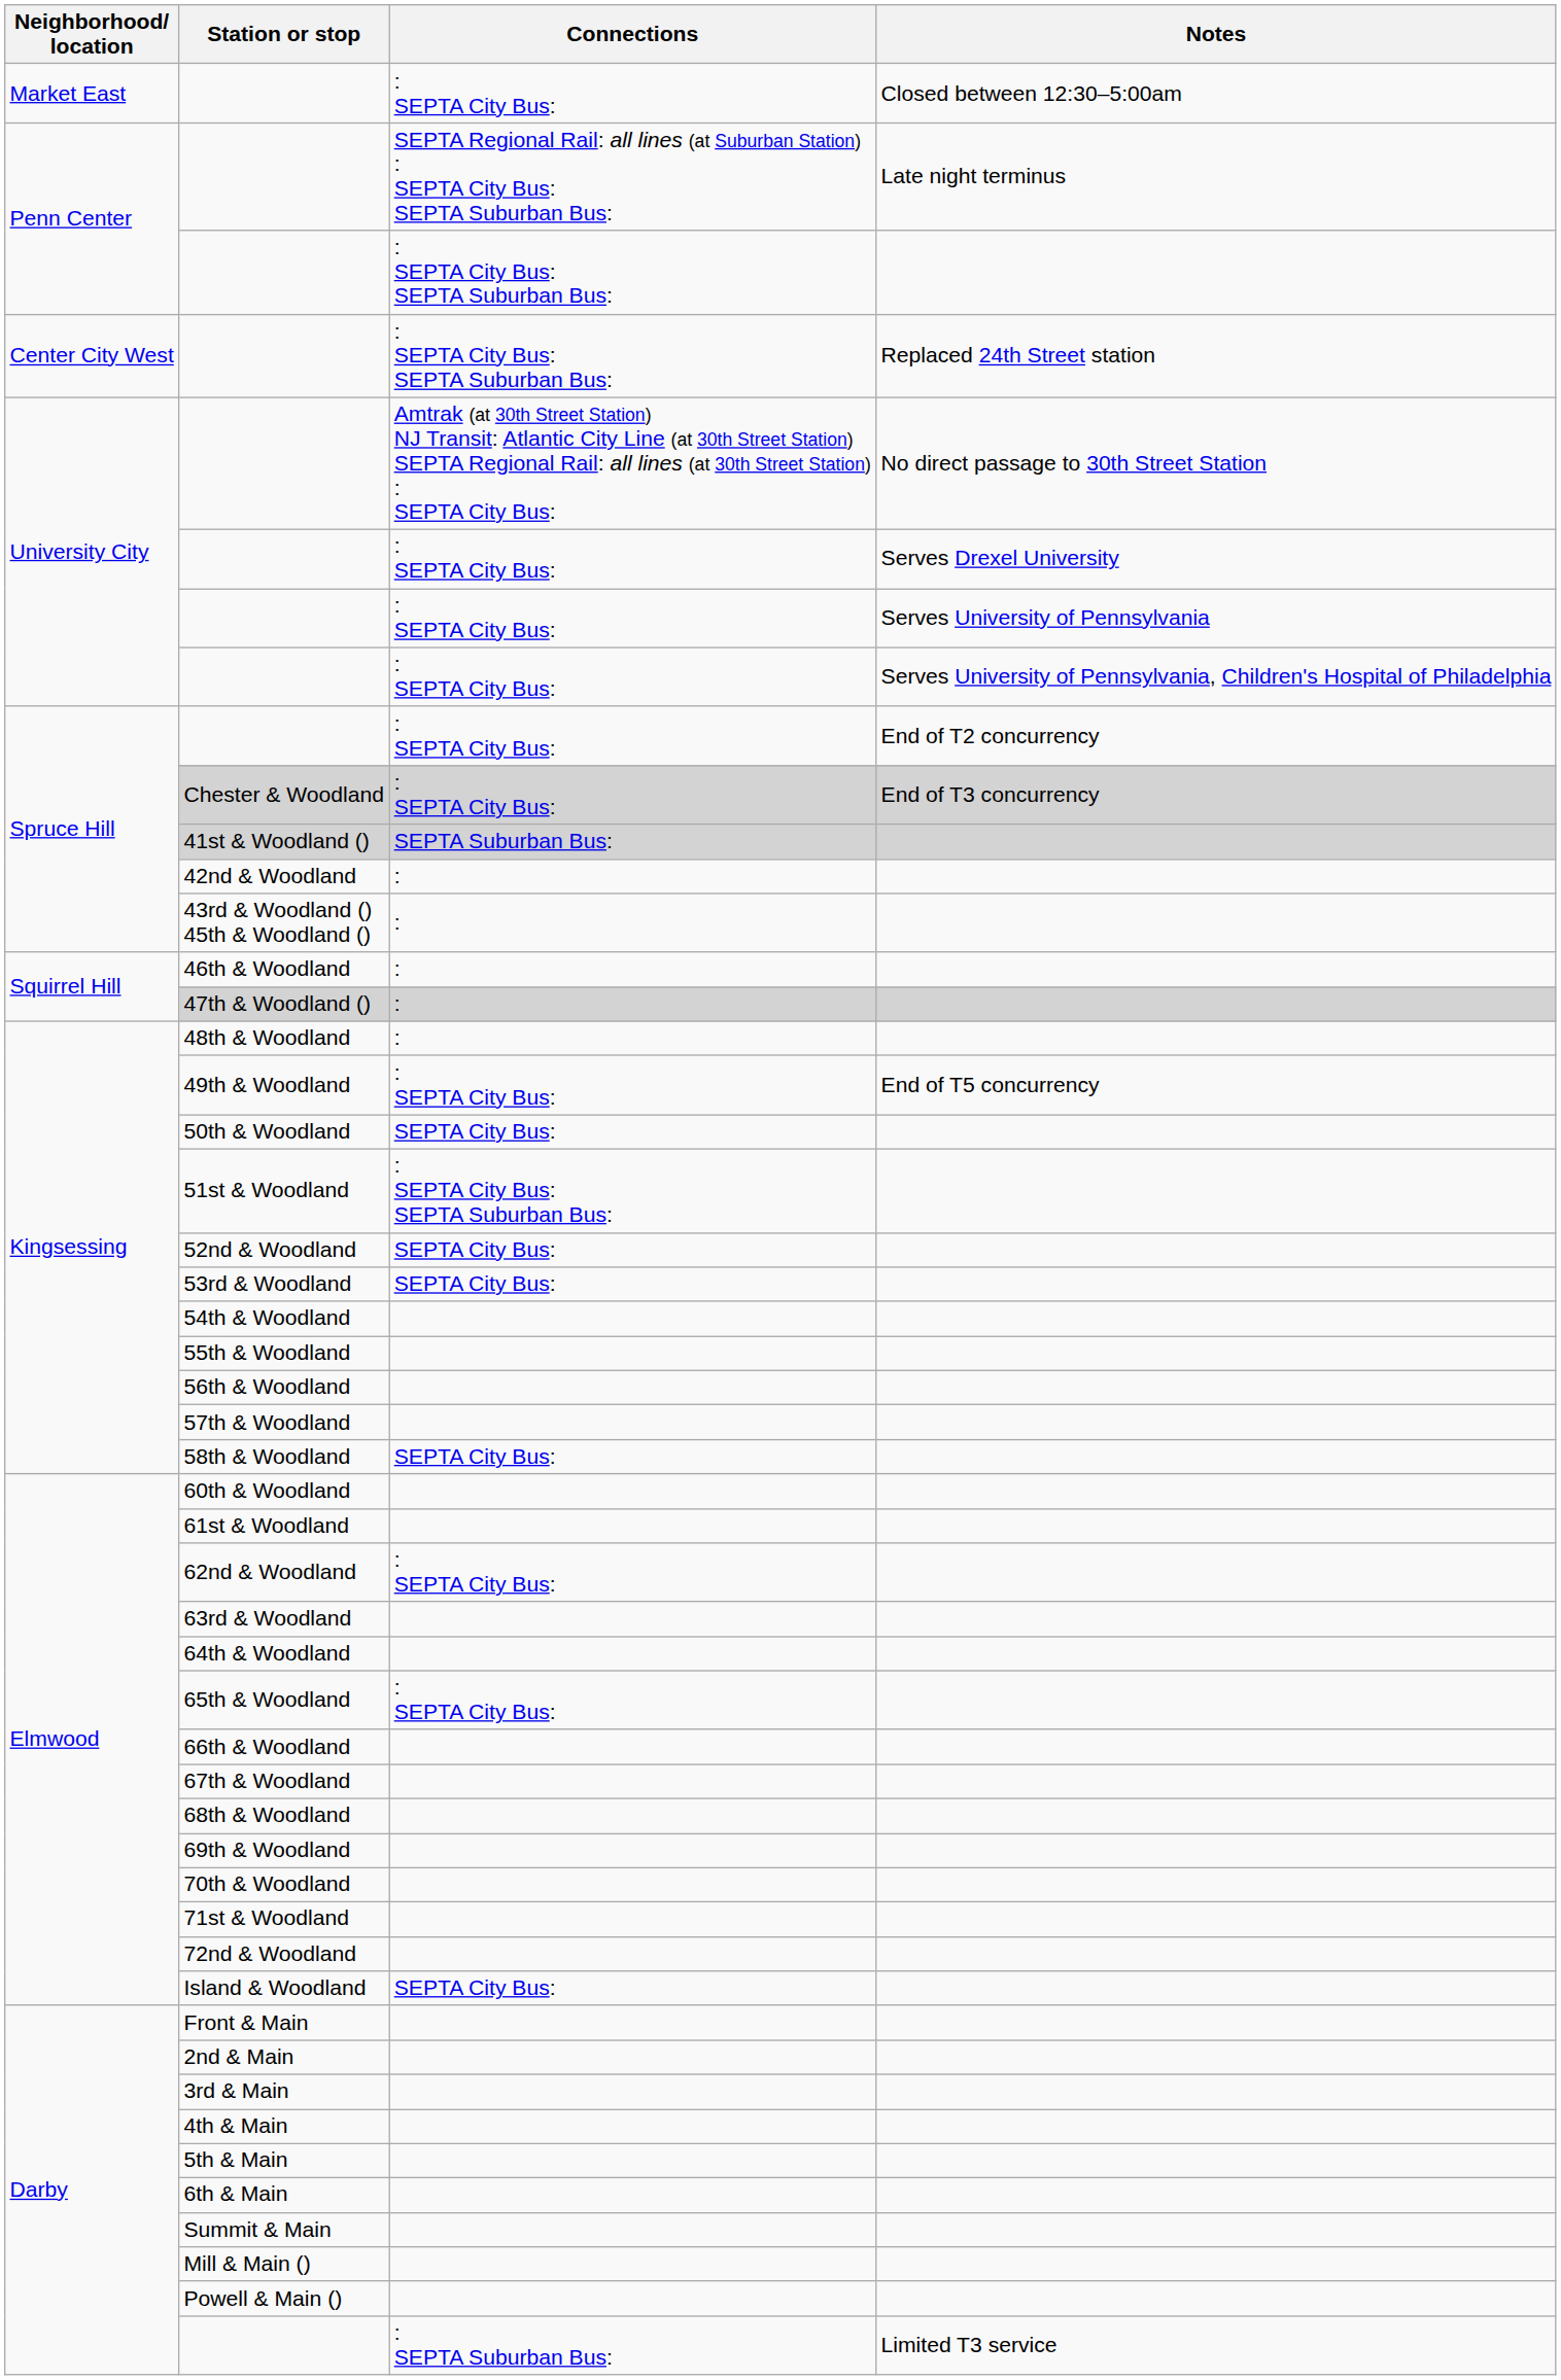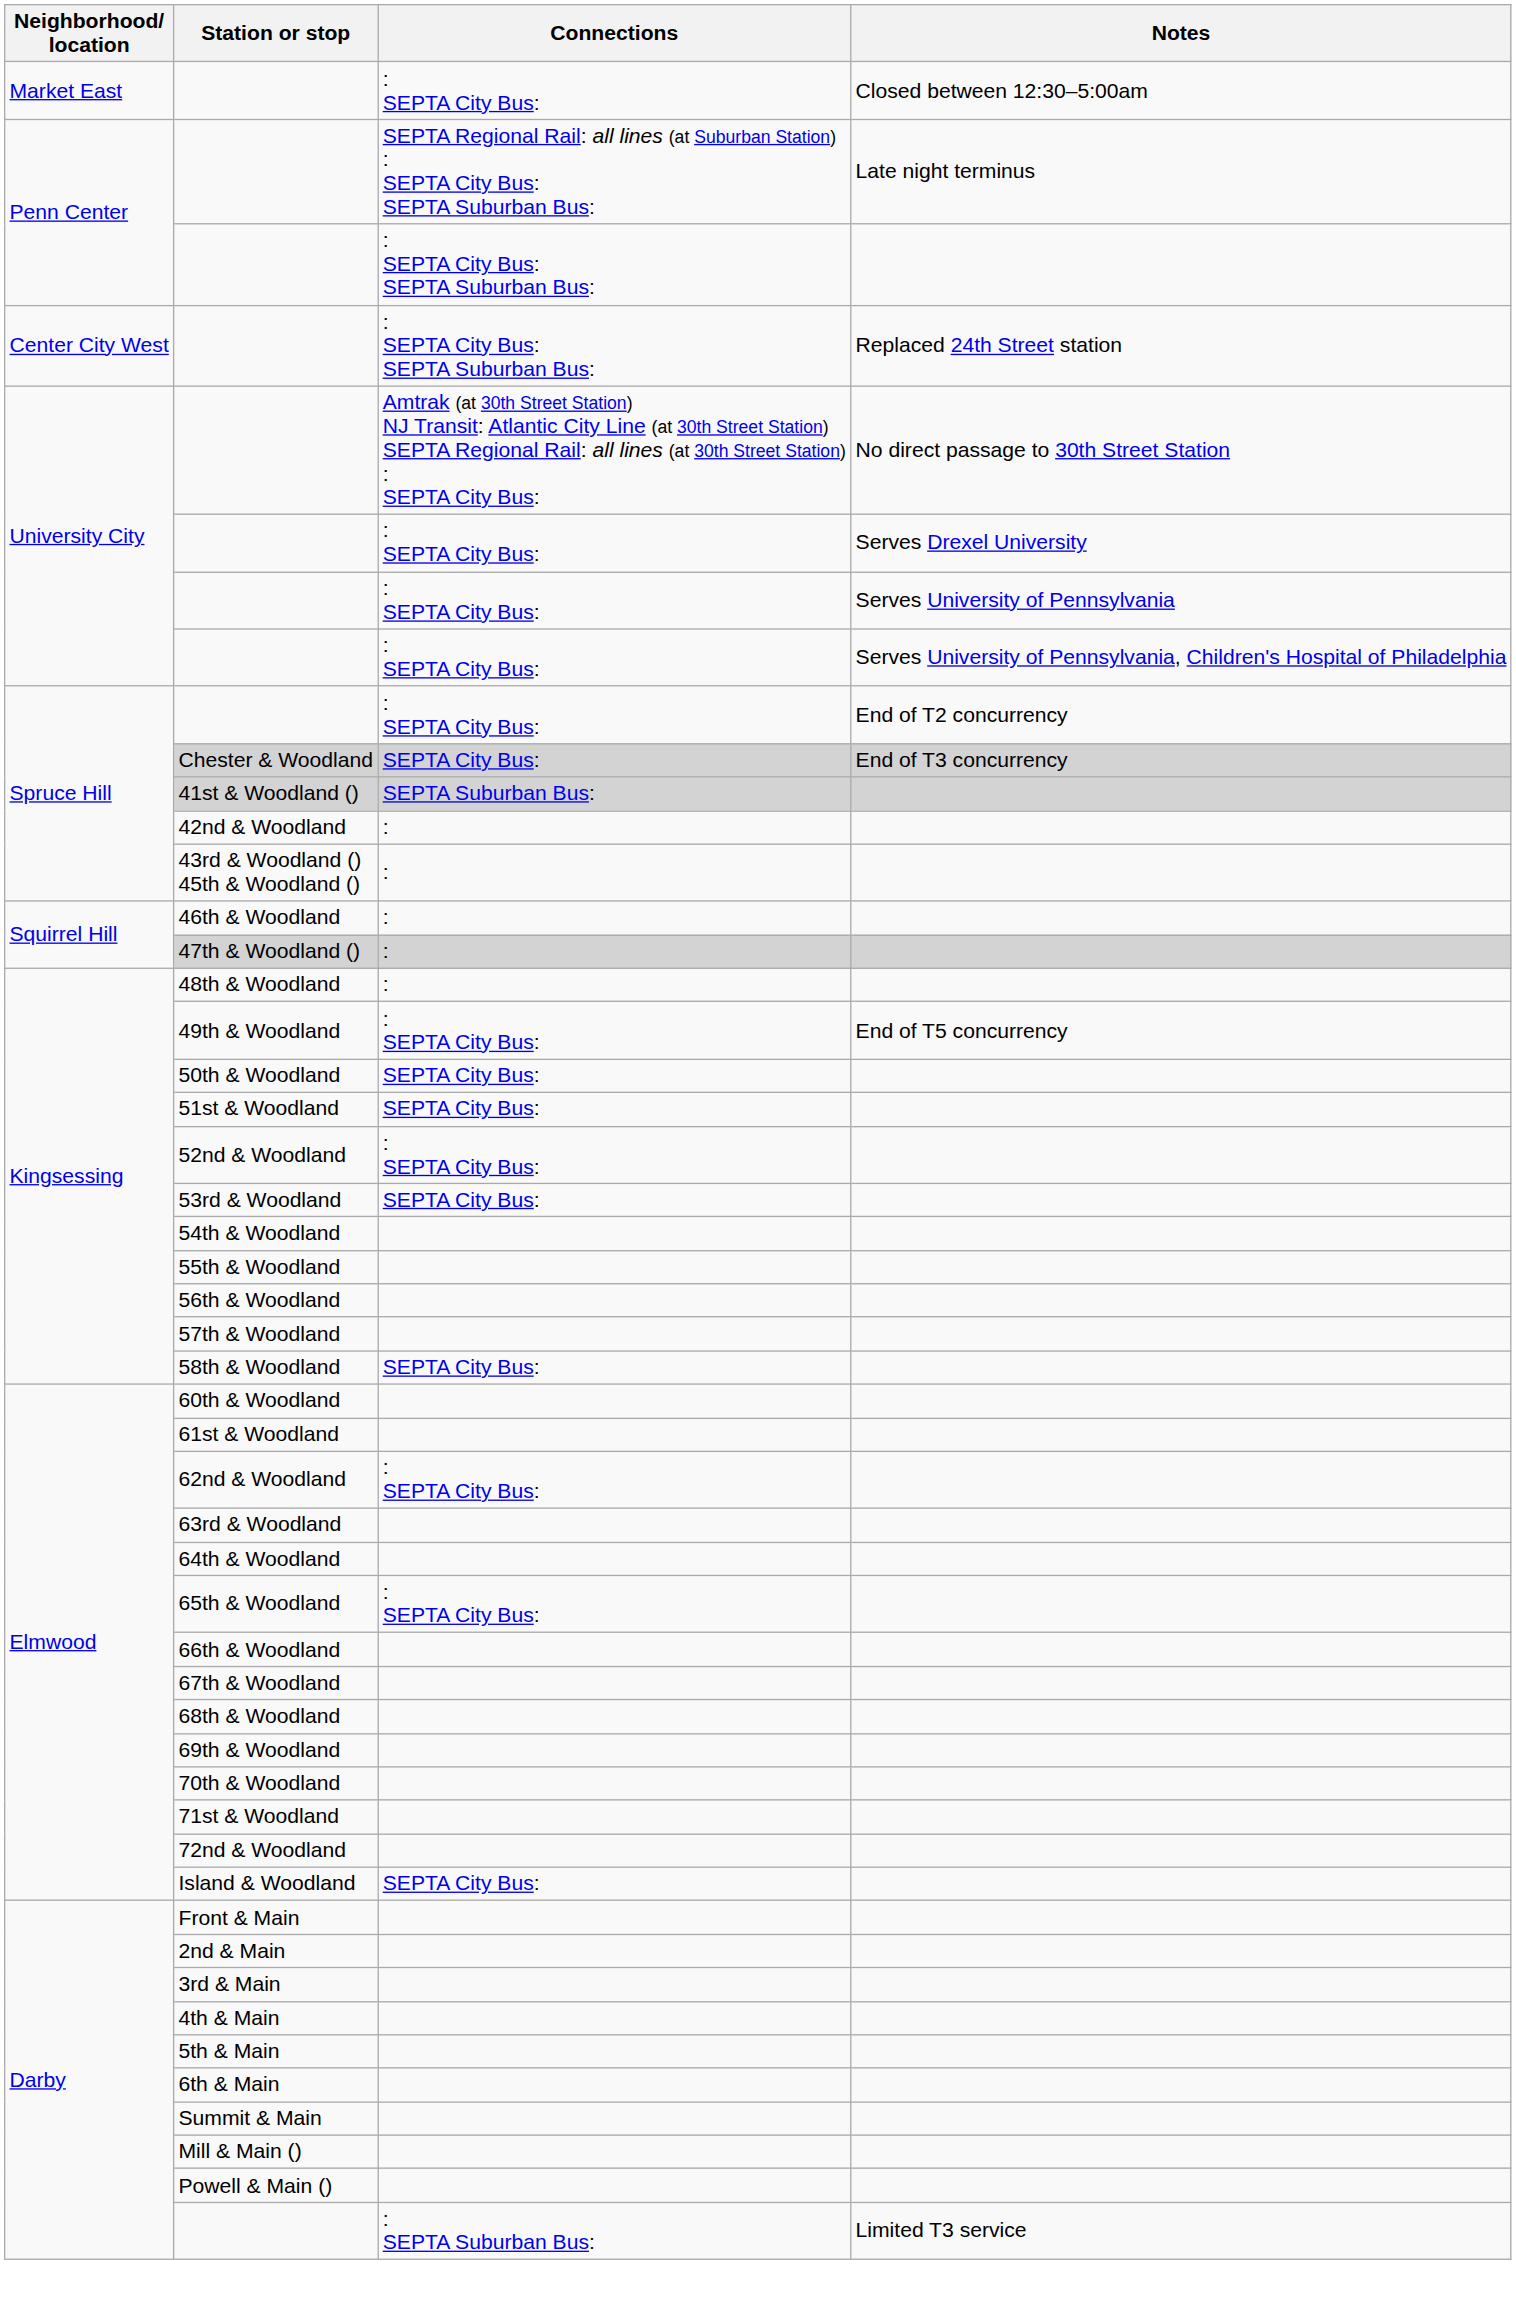 <table class="wikitable">
 <tr>
 <th>Neighborhood/<br>location</th>
 <th>Station or stop</th>
 <th>Connections</th>
 <th>Notes</th>
 </tr>
 <tr>
 <td><a href='#'>Market East</a></td>
 <td></td>
 <td>:     <br> <a href='#'>SEPTA City Bus</a>: </td>
 <td>Closed between 12:30–5:00am</td>
 </tr>
 <tr>
 <td rowspan=2><a href='#'>Penn Center</a></td>
 <td></td>
 <td> <a href='#'>SEPTA Regional Rail</a>: <em>all lines</em> <small>(at <a href='#'>Suburban Station</a>)</small><br>:      <br> <a href='#'>SEPTA City Bus</a>: <br> <a href='#'>SEPTA Suburban Bus</a>: </td>
 <td>Late night terminus</td>
 </tr>
 <tr>
 <td></td>
 <td>:    <br> <a href='#'>SEPTA City Bus</a>: <br> <a href='#'>SEPTA Suburban Bus</a>: </td>
 <td></td>
 </tr>
 <tr>
 <td><a href='#'>Center City West</a></td>
 <td></td>
 <td>:    <br> <a href='#'>SEPTA City Bus</a>: <br> <a href='#'>SEPTA Suburban Bus</a>: </td>
 <td>Replaced <a href='#'>24th Street</a> station</td>
 </tr>
 <tr>
 <td rowspan=4><a href='#'>University City</a></td>
 <td></td>
 <td> <a href='#'>Amtrak</a> <small>(at <a href='#'>30th Street Station</a>)</small><br> <a href='#'>NJ Transit</a>:  <a href='#'>Atlantic City Line</a> <small>(at <a href='#'>30th Street Station</a>)</small><br> <a href='#'>SEPTA Regional Rail</a>: <em>all lines</em> <small>(at <a href='#'>30th Street Station</a>)</small><br>:     <br> <a href='#'>SEPTA City Bus</a>: </td>
 <td>No direct passage to <a href='#'>30th Street Station</a></td>
 </tr>
 <tr>
 <td></td>
 <td>:    <br> <a href='#'>SEPTA City Bus</a>: </td>
 <td>Serves <a href='#'>Drexel University</a></td>
 </tr>
 <tr>
 <td></td>
 <td>:   <br> <a href='#'>SEPTA City Bus</a>: </td>
 <td>Serves <a href='#'>University of Pennsylvania</a></td>
 </tr>
 <tr>
 <td></td>
 <td>:   <br> <a href='#'>SEPTA City Bus</a>: </td>
 <td>Serves <a href='#'>University of Pennsylvania</a>, <a href='#'>Children's Hospital of Philadelphia</a></td>
 </tr>
 <tr>
 <td rowspan=5><a href='#'>Spruce Hill</a></td>
 <td></td>
 <td>:   <br> <a href='#'>SEPTA City Bus</a>: </td>
 <td>End of T2 concurrency</td>
 </tr>
 <tr bgcolor=lightgray>
 <td>Chester & Woodland</td>
-<td>:  <br> <a href='#'>SEPTA City Bus</a>: </td>
+<td> <a href='#'>SEPTA City Bus</a>: </td>
 <td>End of T3 concurrency</td>
 </tr>
 <tr bgcolor=lightgray>
 <td>41st & Woodland ()</td>
 <td> <a href='#'>SEPTA Suburban Bus</a>: </td>
 <td></td>
 </tr>
 <tr>
 <td>42nd & Woodland</td>
 <td>: </td>
 <td></td>
 </tr>
 <tr>
 <td>43rd & Woodland ()<br>45th & Woodland ()</td>
 <td>: </td>
 <td></td>
 </tr>
 <tr>
 <td rowspan=2><a href='#'>Squirrel Hill</a></td>
 <td>46th & Woodland</td>
 <td>: </td>
 <td></td>
 </tr>
 <tr bgcolor=lightgray>
 <td>47th & Woodland ()</td>
 <td>: </td>
 <td></td>
 </tr>
 <tr>
 <td rowspan=11><a href='#'>Kingsessing</a></td>
 <td>48th & Woodland</td>
 <td>: </td>
 <td></td>
 </tr>
 <tr>
 <td>49th & Woodland</td>
 <td>: <br> <a href='#'>SEPTA City Bus</a>: </td>
 <td>End of T5 concurrency</td>
 </tr>
 <tr>
 <td>50th & Woodland</td>
 <td> <a href='#'>SEPTA City Bus</a>: </td>
 <td></td>
 </tr>
 <tr>
 <td>51st & Woodland</td>
-<td>:    <br> <a href='#'>SEPTA City Bus</a>: <br> <a href='#'>SEPTA Suburban Bus</a>: </td>
+<td> <a href='#'>SEPTA City Bus</a>: </td>
 <td></td>
 </tr>
 <tr>
 <td>52nd & Woodland</td>
-<td> <a href='#'>SEPTA City Bus</a>: </td>
+<td>:    <br> <a href='#'>SEPTA City Bus</a>: </td>
 <td></td>
 </tr>
 <tr>
 <td>53rd & Woodland</td>
 <td> <a href='#'>SEPTA City Bus</a>: </td>
 <td></td>
 </tr>
 <tr>
 <td>54th & Woodland</td>
 <td></td>
 <td></td>
 </tr>
 <tr>
 <td>55th & Woodland</td>
 <td></td>
 <td></td>
 </tr>
 <tr>
 <td>56th & Woodland</td>
 <td></td>
 <td></td>
 </tr>
 <tr>
 <td>57th & Woodland</td>
 <td></td>
 <td></td>
 </tr>
 <tr>
 <td>58th & Woodland</td>
 <td> <a href='#'>SEPTA City Bus</a>: </td>
 <td></td>
 </tr>
 <tr>
 <td rowspan=14><a href='#'>Elmwood</a></td>
 <td>60th & Woodland</td>
 <td></td>
 <td></td>
 </tr>
 <tr>
 <td>61st & Woodland</td>
 <td></td>
 <td></td>
 </tr>
 <tr>
 <td>62nd & Woodland</td>
 <td>:  <br> <a href='#'>SEPTA City Bus</a>: </td>
 <td></td>
 </tr>
 <tr>
 <td>63rd & Woodland</td>
 <td></td>
 <td></td>
 </tr>
 <tr>
 <td>64th & Woodland</td>
 <td></td>
 <td></td>
 </tr>
 <tr>
 <td>65th & Woodland</td>
 <td>: <br> <a href='#'>SEPTA City Bus</a>: </td>
 <td></td>
 </tr>
 <tr>
 <td>66th & Woodland</td>
 <td></td>
 <td></td>
 </tr>
 <tr>
 <td>67th & Woodland</td>
 <td></td>
 <td></td>
 </tr>
 <tr>
 <td>68th & Woodland</td>
 <td></td>
 <td></td>
 </tr>
 <tr>
 <td>69th & Woodland</td>
 <td></td>
 <td></td>
 </tr>
 <tr>
 <td>70th & Woodland</td>
 <td></td>
 <td></td>
 </tr>
 <tr>
 <td>71st & Woodland</td>
 <td></td>
 <td></td>
 </tr>
 <tr>
 <td>72nd & Woodland</td>
 <td></td>
 <td></td>
 </tr>
 <tr>
 <td>Island & Woodland</td>
 <td> <a href='#'>SEPTA City Bus</a>: </td>
 <td></td>
 </tr>
 <tr>
 <td rowspan="10"><a href='#'>Darby</a></td>
 <td>Front & Main</td>
 <td></td>
 <td></td>
 </tr>
 <tr>
 <td>2nd & Main</td>
 <td></td>
 <td></td>
 </tr>
 <tr>
 <td>3rd & Main</td>
 <td></td>
 <td></td>
 </tr>
 <tr>
 <td>4th & Main</td>
 <td></td>
 <td></td>
 </tr>
 <tr>
 <td>5th & Main</td>
 <td></td>
 <td></td>
 </tr>
 <tr>
 <td>6th & Main</td>
 <td></td>
 <td></td>
 </tr>
 <tr>
 <td>Summit & Main</td>
 <td></td>
 <td></td>
 </tr>
 <tr>
 <td>Mill & Main ()</td>
 <td></td>
 <td></td>
 </tr>
 <tr>
 <td>Powell & Main ()</td>
 <td></td>
 <td></td>
 </tr>
 <tr>
 <td></td>
 <td>: <br> <a href='#'>SEPTA Suburban Bus</a>: </td>
 <td>Limited T3 service</td>
 </tr>
 </table>
